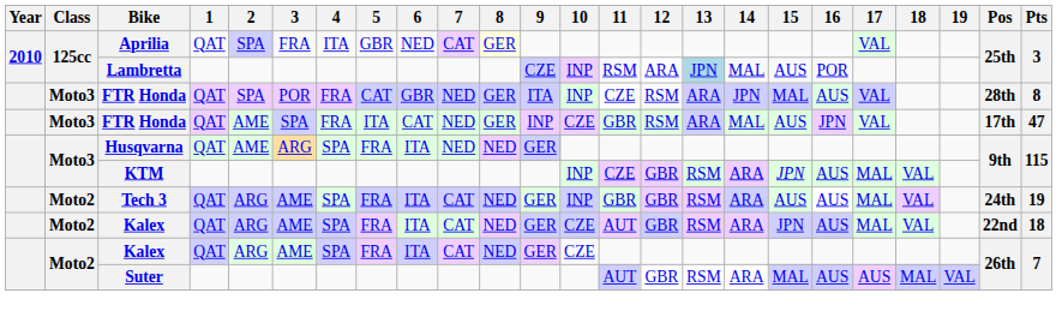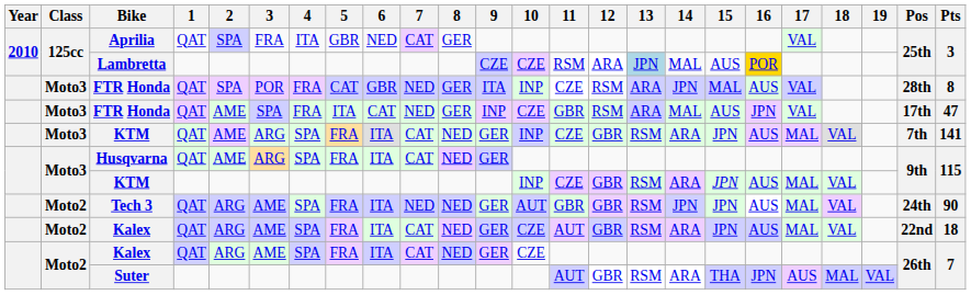 <table class="wikitable" style="text-align:center">
 <tr>
 <th>Year</th>
 <th>Class</th>
 <th>Bike</th>
 <th>1</th>
 <th>2</th>
 <th>3</th>
 <th>4</th>
 <th>5</th>
 <th>6</th>
 <th>7</th>
 <th>8</th>
 <th>9</th>
 <th>10</th>
 <th>11</th>
 <th>12</th>
 <th>13</th>
 <th>14</th>
 <th>15</th>
 <th>16</th>
 <th>17</th>
 <th>18</th>
 <th>19</th>
 <th>Pos</th>
 <th>Pts</th>
 </tr>
 <tr>
 <th rowspan=2><a href='#'>2010</a></th>
 <th rowspan=2>125cc</th>
 <th><a href='#'>Aprilia</a></th>
 <td><a href='#'>QAT</a></td>
 <td style="background:#CFCFFF;"><a href='#'>SPA</a><br></td>
 <td><a href='#'>FRA</a></td>
 <td><a href='#'>ITA</a></td>
 <td><a href='#'>GBR</a></td>
 <td><a href='#'>NED</a></td>
 <td style="background:#EFCFFF;"><a href='#'>CAT</a><br></td>
-<td style="background: lightyellow;"><a href='#'>GER</a></td>
+<td><a href='#'>GER</a></td>
 <td></td>
 <td></td>
 <td></td>
 <td></td>
 <td></td>
 <td></td>
 <td></td>
 <td></td>
 <td style="background:#DFFFDF;"><a href='#'>VAL</a><br></td>
 <td></td>
 <td></td>
 <th rowspan=2>25th</th>
 <th rowspan=2>3</th>
 </tr>
 <tr>
 <th><a href='#'>Lambretta</a></th>
 <td></td>
 <td></td>
 <td></td>
 <td></td>
 <td></td>
 <td></td>
 <td></td>
 <td></td>
 <td style="background:#CFCFFF;"><a href='#'>CZE</a><br></td>
-<td style="background:#EFCFFF;"><a href='#'>INP</a><br></td>
+<td style="background:#EFCFFF;"><a href='#'>CZE</a><br></td>
 <td><a href='#'>RSM</a></td>
 <td style="background:#FFFFFF;"><a href='#'>ARA</a><br></td>
 <td style="background: lightblue;"><a href='#'>JPN</a></td>
 <td><a href='#'>MAL</a></td>
 <td><a href='#'>AUS</a></td>
-<td><a href='#'>POR</a></td>
+<td style="background: gold;"><a href='#'>POR</a></td>
 <td></td>
 <td></td>
 <td></td>
 </tr>
 <tr>
 <th></th>
 <th>Moto3</th>
 <th><a href='#'>FTR</a> <a href='#'>Honda</a></th>
 <td style="background:#EFCFFF;"><a href='#'>QAT</a><br></td>
 <td style="background:#EFCFFF;"><a href='#'>SPA</a><br></td>
 <td style="background:#EFCFFF;"><a href='#'>POR</a><br></td>
 <td style="background:#EFCFFF;"><a href='#'>FRA</a><br></td>
 <td style="background:#CFCFFF;"><a href='#'>CAT</a><br></td>
 <td style="background:#CFCFFF;"><a href='#'>GBR</a><br></td>
 <td style="background:#CFCFFF;"><a href='#'>NED</a><br></td>
 <td style="background:#CFCFFF;"><a href='#'>GER</a><br></td>
 <td style="background:#CFCFFF;"><a href='#'>ITA</a><br></td>
 <td style="background:#DFFFDF;"><a href='#'>INP</a><br></td>
 <td style="background:#FFFFFF;"><a href='#'>CZE</a><br></td>
 <td><a href='#'>RSM</a></td>
 <td style="background:#CFCFFF;"><a href='#'>ARA</a><br></td>
 <td style="background:#CFCFFF;"><a href='#'>JPN</a><br></td>
 <td style="background:#CFCFFF;"><a href='#'>MAL</a><br></td>
 <td style="background:#DFFFDF;"><a href='#'>AUS</a><br></td>
 <td style="background:#CFCFFF;"><a href='#'>VAL</a><br></td>
 <td></td>
 <td></td>
 <th>28th</th>
 <th>8</th>
 </tr>
 <tr>
 <th></th>
 <th>Moto3</th>
 <th><a href='#'>FTR</a> <a href='#'>Honda</a></th>
 <td style="background:#EFCFFF;"><a href='#'>QAT</a><br></td>
 <td style="background:#DFFFDF;"><a href='#'>AME</a><br></td>
 <td style="background:#CFCFFF;"><a href='#'>SPA</a><br></td>
 <td style="background:#DFFFDF;"><a href='#'>FRA</a><br></td>
 <td style="background:#DFFFDF;"><a href='#'>ITA</a><br></td>
 <td style="background:#DFFFDF;"><a href='#'>CAT</a><br></td>
 <td style="background:#DFFFDF;"><a href='#'>NED</a><br></td>
 <td style="background:#DFFFDF;"><a href='#'>GER</a><br></td>
 <td style="background:#EFCFFF;"><a href='#'>INP</a><br></td>
 <td style="background:#EFCFFF;"><a href='#'>CZE</a><br></td>
 <td style="background:#DFFFDF;"><a href='#'>GBR</a><br></td>
 <td style="background:#DFFFDF;"><a href='#'>RSM</a><br></td>
 <td style="background:#CFCFFF;"><a href='#'>ARA</a><br></td>
 <td style="background:#DFFFDF;"><a href='#'>MAL</a><br></td>
 <td style="background:#DFFFDF;"><a href='#'>AUS</a><br></td>
 <td style="background:#EFCFFF;"><a href='#'>JPN</a><br></td>
 <td style="background:#DFFFDF;"><a href='#'>VAL</a><br></td>
 <td></td>
 <td></td>
 <th>17th</th>
 <th>47</th>
 </tr>
 <tr>
+<th></th>
+<th>Moto3</th>
+<th><a href='#'>KTM</a></th>
+<td style="background:#dfffdf;"><a href='#'>QAT</a><br></td>
+<td style="background:#EFCFFF;"><a href='#'>AME</a><br></td>
+<td style="background:#dfffdf;"><a href='#'>ARG</a><br></td>
+<td style="background:#dfffdf;"><a href='#'>SPA</a><br></td>
+<td style="background:#ffdf9f;"><a href='#'>FRA</a><br></td>
+<td style="background:#dfdfdf;"><a href='#'>ITA</a><br></td>
+<td style="background:#dfffdf;"><a href='#'>CAT</a><br></td>
+<td style="background:#dfffdf;"><a href='#'>NED</a><br></td>
+<td style="background:#dfffdf;"><a href='#'>GER</a><br></td>
+<td style="background:#CFCFFF;"><a href='#'>INP</a><br></td>
+<td style="background:#dfffdf;"><a href='#'>CZE</a><br></td>
+<td style="background:#dfffdf;"><a href='#'>GBR</a><br></td>
+<td style="background:#dfffdf;"><a href='#'>RSM</a><br></td>
+<td style="background:#dfffdf;"><a href='#'>ARA</a><br></td>
+<td style="background:#dfffdf;"><a href='#'>JPN</a><br></td>
+<td style="background:#efcfff;"><a href='#'>AUS</a><br></td>
+<td style="background:#efcfff;"><a href='#'>MAL</a><br></td>
+<td style="background:#dfdfdf;"><a href='#'>VAL</a><br></td>
+<td></td>
+<th>7th</th>
+<th>141</th>
+</tr>
+<tr>
 <th rowspan=2></th>
 <th rowspan=2>Moto3</th>
 <th><a href='#'>Husqvarna</a></th>
 <td style="background:#dfffdf;"><a href='#'>QAT</a><br></td>
 <td style="background:#dfffdf;"><a href='#'>AME</a><br></td>
 <td style="background:#ffdf9f;"><a href='#'>ARG</a><br></td>
 <td style="background:#dfffdf;"><a href='#'>SPA</a><br></td>
 <td style="background:#dfffdf;"><a href='#'>FRA</a><br></td>
 <td style="background:#dfffdf;"><a href='#'>ITA</a><br></td>
-<td style="background:#DFFFDF;"><a href='#'>NED</a><br></td>
+<td style="background:#dfffdf;"><a href='#'>CAT</a><br></td>
 <td style="background:#efcfff;"><a href='#'>NED</a><br></td>
 <td style="background:#cfcfff;"><a href='#'>GER</a><br></td>
 <td></td>
 <td></td>
 <td></td>
 <td></td>
 <td></td>
 <td></td>
 <td></td>
 <td></td>
 <td></td>
 <td></td>
 <th rowspan=2>9th</th>
 <th rowspan=2>115</th>
 </tr>
 <tr>
 <th><a href='#'>KTM</a></th>
 <td></td>
 <td></td>
 <td></td>
 <td></td>
 <td></td>
 <td></td>
 <td></td>
 <td></td>
 <td></td>
 <td style="background:#dfffdf;"><a href='#'>INP</a><br></td>
 <td style="background:#efcfff;"><a href='#'>CZE</a><br></td>
 <td style="background:#efcfff;"><a href='#'>GBR</a><br></td>
 <td style="background:#dfffdf;"><a href='#'>RSM</a><br></td>
 <td style="background:#efcfff;"><a href='#'>ARA</a><br></td>
 <td style="background:#dfffdf;"><em><a href='#'>JPN</a></em><br></td>
 <td style="background:#dfffdf;"><a href='#'>AUS</a><br></td>
 <td style="background:#dfffdf;"><a href='#'>MAL</a><br></td>
 <td style="background:#dfffdf;"><a href='#'>VAL</a><br></td>
 <td></td>
 </tr>
 <tr>
 <th></th>
 <th>Moto2</th>
 <th><a href='#'>Tech 3</a></th>
 <td style="background:#cfcfff;"><a href='#'>QAT</a><br></td>
 <td style="background:#cfcfff;"><a href='#'>ARG</a><br></td>
 <td style="background:#cfcfff;"><a href='#'>AME</a><br></td>
 <td style="background:#dfffdf;"><a href='#'>SPA</a><br></td>
 <td style="background:#cfcfff;"><a href='#'>FRA</a><br></td>
 <td style="background:#cfcfff;"><a href='#'>ITA</a><br></td>
-<td style="background:#cfcfff;"><a href='#'>CAT</a><br></td>
+<td style="background:#CFCFFF;"><a href='#'>NED</a><br></td>
 <td style="background:#cfcfff;"><a href='#'>NED</a><br></td>
 <td style="background:#dfffdf;"><a href='#'>GER</a><br></td>
-<td style="background:#CFCFFF;"><a href='#'>INP</a><br></td>
+<td style="background:#cfcfff;"><a href='#'>AUT</a><br></td>
 <td style="background:#DFFFDF;"><a href='#'>GBR</a><br></td>
 <td style="background:#efcfff;"><a href='#'>GBR</a><br></td>
 <td style="background:#efcfff;"><a href='#'>RSM</a><br></td>
-<td style="background:#cfcfff;"><a href='#'>ARA</a><br></td>
-<td style="background:#DFFFDF;"><a href='#'>AUS</a><br></td>
+<td style="background:#CFCFFF;"><a href='#'>JPN</a><br></td>
+<td style="background:#dfffdf;"><a href='#'>JPN</a><br></td>
 <td style="background:#ffffff;"><a href='#'>AUS</a><br></td>
 <td style="background:#dfffdf;"><a href='#'>MAL</a><br></td>
 <td style="background:#efcfff;"><a href='#'>VAL</a><br></td>
 <td></td>
 <th>24th</th>
-<th>19</th>
+<th>90</th>
 </tr>
 <tr>
 <th></th>
 <th>Moto2</th>
 <th><a href='#'>Kalex</a></th>
 <td style="background:#CFCFFF;"><a href='#'>QAT</a><br></td>
 <td style="background:#CFCFFF;"><a href='#'>ARG</a><br></td>
 <td style="background:#CFCFFF;"><a href='#'>AME</a><br></td>
 <td style="background:#CFCFFF;"><a href='#'>SPA</a><br></td>
 <td style="background:#EFCFFF;"><a href='#'>FRA</a><br></td>
 <td style="background:#dfffdf;"><a href='#'>ITA</a><br></td>
 <td style="background:#dfffdf;"><a href='#'>CAT</a><br></td>
 <td style="background:#EFCFFF;"><a href='#'>NED</a><br></td>
 <td style="background:#CFCFFF;"><a href='#'>GER</a><br></td>
 <td style="background:#CFCFFF;"><a href='#'>CZE</a><br></td>
 <td style="background:#EFCFFF;"><a href='#'>AUT</a><br></td>
 <td style="background:#CFCFFF;"><a href='#'>GBR</a><br></td>
 <td style="background:#EFCFFF;"><a href='#'>RSM</a><br></td>
 <td style="background:#EFCFFF;"><a href='#'>ARA</a><br></td>
 <td style="background:#CFCFFF;"><a href='#'>JPN</a><br></td>
 <td style="background:#CFCFFF;"><a href='#'>AUS</a><br></td>
 <td style="background:#dfffdf;"><a href='#'>MAL</a><br></td>
 <td style="background:#dfffdf;"><a href='#'>VAL</a><br></td>
 <td></td>
 <th>22nd</th>
 <th>18</th>
 </tr>
 <tr>
 <th rowspan=2></th>
 <th rowspan=2>Moto2</th>
 <th><a href='#'>Kalex</a></th>
 <td style="background:#CFCFFF;"><a href='#'>QAT</a><br></td>
 <td style="background:#DFFFDF;"><a href='#'>ARG</a><br></td>
 <td style="background:#DFFFDF;"><a href='#'>AME</a><br></td>
 <td style="background:#CFCFFF;"><a href='#'>SPA</a><br></td>
 <td style="background:#EFCFFF;"><a href='#'>FRA</a><br></td>
 <td style="background:#CFCFFF;"><a href='#'>ITA</a><br></td>
 <td style="background:#EFCFFF;"><a href='#'>CAT</a><br></td>
 <td style="background:#CFCFFF;"><a href='#'>NED</a><br></td>
 <td style="background:#EFCFFF;"><a href='#'>GER</a><br></td>
 <td><a href='#'>CZE</a></td>
 <td></td>
 <td></td>
 <td></td>
 <td></td>
 <td></td>
 <td></td>
 <td></td>
 <td></td>
 <td></td>
 <th rowspan=2>26th</th>
 <th rowspan=2>7</th>
 </tr>
 <tr>
 <th><a href='#'>Suter</a></th>
 <td></td>
 <td></td>
 <td></td>
 <td></td>
 <td></td>
 <td></td>
 <td></td>
 <td></td>
 <td></td>
 <td></td>
 <td style="background:#CFCFFF;"><a href='#'>AUT</a><br></td>
 <td style="background:#FFFFFF;"><a href='#'>GBR</a><br></td>
 <td style="background:#FFFFFF;"><a href='#'>RSM</a><br></td>
 <td style="background:#FFFFFF;"><a href='#'>ARA</a><br></td>
-<td style="background:#CFCFFF;"><a href='#'>MAL</a><br></td>
-<td style="background:#CFCFFF;"><a href='#'>AUS</a><br></td>
+<td style="background:#CFCFFF;"><a href='#'>THA</a><br></td>
+<td style="background:#CFCFFF;"><a href='#'>JPN</a><br></td>
 <td style="background:#EFCFFF;"><a href='#'>AUS</a><br></td>
 <td style="background:#CFCFFF;"><a href='#'>MAL</a><br></td>
 <td style="background:#CFCFFF;"><a href='#'>VAL</a><br></td>
 </tr>
 </table>
